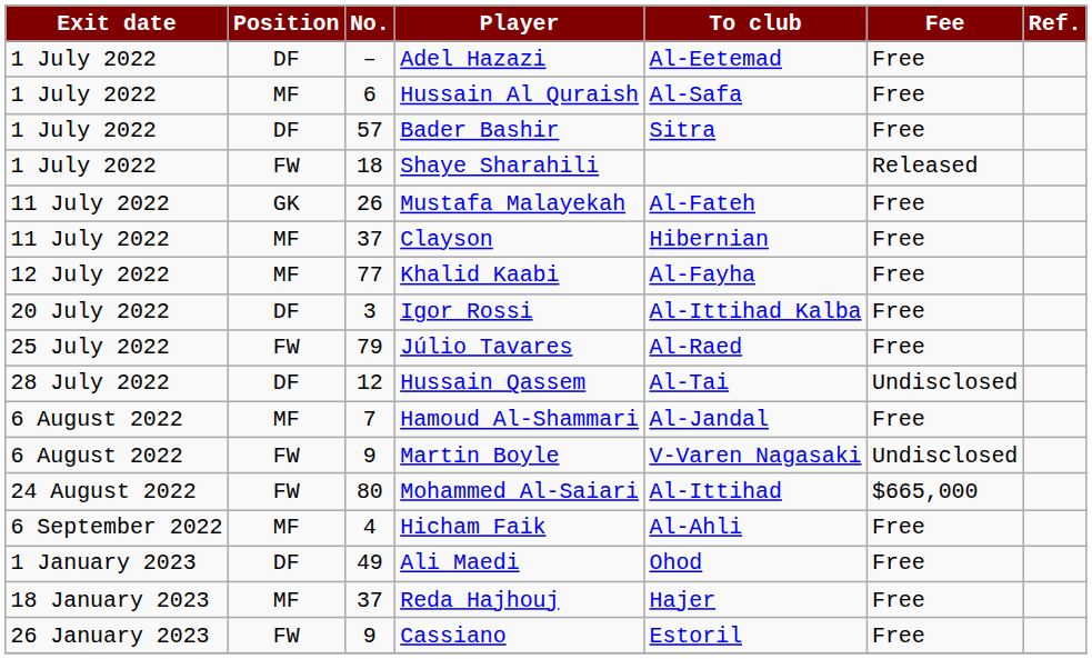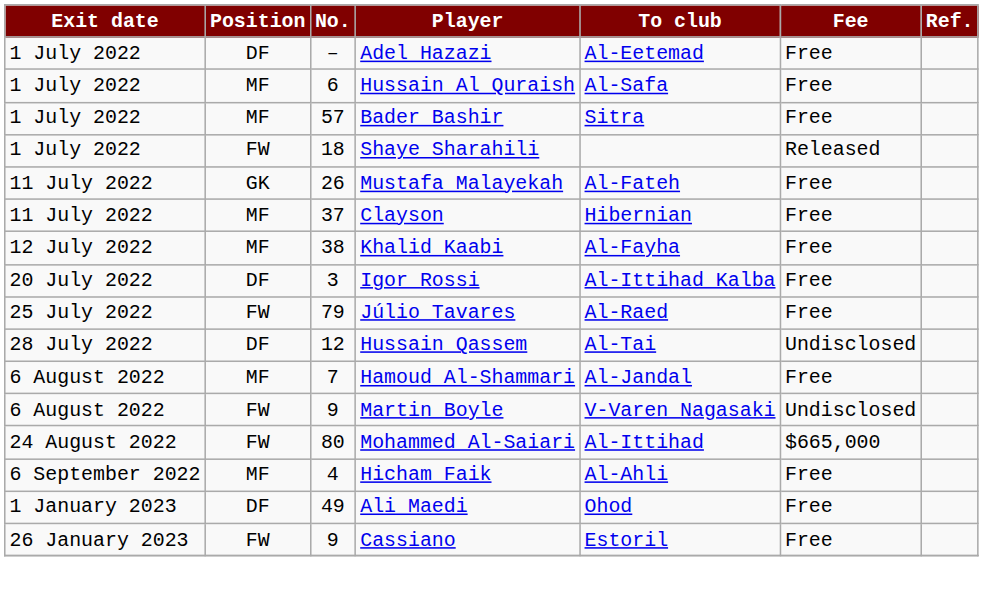 <table class="wikitable sortable">
 <tr>
 <th style="background:maroon; color:white;"><strong>Exit date</strong></th>
 <th style="background:maroon; color:white;"><strong>Position</strong></th>
 <th style="background:maroon; color:white;"><strong>No.</strong></th>
 <th style="background:maroon; color:white;"><strong>Player</strong></th>
 <th style="background:maroon; color:white;"><strong>To club</strong></th>
 <th style="background:maroon; color:white;"><strong>Fee</strong></th>
 <th style="background:maroon; color:white;"><strong>Ref.</strong></th>
 </tr>
 <tr>
 <td>1 July 2022</td>
 <td style="text-align:center;">DF</td>
 <td style="text-align:center;">–</td>
 <td style="text-align:left;"> <a href='#'>Adel Hazazi</a></td>
 <td style="text-align:left;"> <a href='#'>Al-Eetemad</a></td>
 <td>Free</td>
 <td></td>
 </tr>
 <tr>
 <td>1 July 2022</td>
 <td style="text-align:center;">MF</td>
 <td style="text-align:center;">6</td>
 <td style="text-align:left;"> <a href='#'>Hussain Al Quraish</a></td>
 <td style="text-align:left;"> <a href='#'>Al-Safa</a></td>
 <td>Free</td>
 <td></td>
 </tr>
 <tr>
 <td>1 July 2022</td>
-<td style="text-align:center;">DF</td>
+<td style="text-align:center;">MF</td>
 <td style="text-align:center;">57</td>
 <td style="text-align:left;"> <a href='#'>Bader Bashir</a></td>
 <td style="text-align:left;"> <a href='#'>Sitra</a></td>
 <td>Free</td>
 <td></td>
 </tr>
 <tr>
 <td>1 July 2022</td>
 <td style="text-align:center;">FW</td>
 <td style="text-align:center;">18</td>
 <td style="text-align:left;"> <a href='#'>Shaye Sharahili</a></td>
 <td style="text-align:left;"></td>
 <td>Released</td>
 <td></td>
 </tr>
 <tr>
 <td>11 July 2022</td>
 <td style="text-align:center;">GK</td>
 <td style="text-align:center;">26</td>
 <td style="text-align:left;"> <a href='#'>Mustafa Malayekah</a></td>
 <td style="text-align:left;"> <a href='#'>Al-Fateh</a></td>
 <td>Free</td>
 <td></td>
 </tr>
 <tr>
 <td>11 July 2022</td>
 <td style="text-align:center;">MF</td>
 <td style="text-align:center;">37</td>
 <td style="text-align:left;"> <a href='#'>Clayson</a></td>
 <td style="text-align:left;"> <a href='#'>Hibernian</a></td>
 <td>Free</td>
 <td></td>
 </tr>
 <tr>
 <td>12 July 2022</td>
 <td style="text-align:center;">MF</td>
-<td style="text-align:center;">77</td>
+<td style="text-align:center;">38</td>
 <td style="text-align:left;"> <a href='#'>Khalid Kaabi</a></td>
 <td style="text-align:left;"> <a href='#'>Al-Fayha</a></td>
 <td>Free</td>
 <td></td>
 </tr>
 <tr>
 <td>20 July 2022</td>
 <td style="text-align:center;">DF</td>
 <td style="text-align:center;">3</td>
 <td style="text-align:left;"> <a href='#'>Igor Rossi</a></td>
 <td style="text-align:left;"> <a href='#'>Al-Ittihad Kalba</a></td>
 <td>Free</td>
 <td></td>
 </tr>
 <tr>
 <td>25 July 2022</td>
 <td style="text-align:center;">FW</td>
 <td style="text-align:center;">79</td>
 <td style="text-align:left;"> <a href='#'>Júlio Tavares</a></td>
 <td style="text-align:left;"> <a href='#'>Al-Raed</a></td>
 <td>Free</td>
 <td></td>
 </tr>
 <tr>
 <td>28 July 2022</td>
 <td style="text-align:center;">DF</td>
 <td style="text-align:center;">12</td>
 <td style="text-align:left;"> <a href='#'>Hussain Qassem</a></td>
 <td style="text-align:left;"> <a href='#'>Al-Tai</a></td>
 <td>Undisclosed</td>
 <td></td>
 </tr>
 <tr>
 <td>6 August 2022</td>
 <td style="text-align:center;">MF</td>
 <td style="text-align:center;">7</td>
 <td style="text-align:left;"> <a href='#'>Hamoud Al-Shammari</a></td>
 <td style="text-align:left;"> <a href='#'>Al-Jandal</a></td>
 <td>Free</td>
 <td></td>
 </tr>
 <tr>
 <td>6 August 2022</td>
 <td style="text-align:center;">FW</td>
 <td style="text-align:center;">9</td>
 <td style="text-align:left;"> <a href='#'>Martin Boyle</a></td>
 <td style="text-align:left;"> <a href='#'>V-Varen Nagasaki</a></td>
 <td>Undisclosed</td>
 <td></td>
 </tr>
 <tr>
 <td>24 August 2022</td>
 <td style="text-align:center;">FW</td>
 <td style="text-align:center;">80</td>
 <td style="text-align:left;"> <a href='#'>Mohammed Al-Saiari</a></td>
 <td style="text-align:left;"> <a href='#'>Al-Ittihad</a></td>
 <td>$665,000</td>
 <td></td>
 </tr>
 <tr>
 <td>6 September 2022</td>
 <td style="text-align:center;">MF</td>
 <td style="text-align:center;">4</td>
 <td style="text-align:left;"> <a href='#'>Hicham Faik</a></td>
 <td style="text-align:left;"> <a href='#'>Al-Ahli</a></td>
 <td>Free</td>
 <td></td>
 </tr>
 <tr>
 <td>1 January 2023</td>
 <td style="text-align:center;">DF</td>
 <td style="text-align:center;">49</td>
 <td style="text-align:left;"> <a href='#'>Ali Maedi</a></td>
 <td style="text-align:left;"> <a href='#'>Ohod</a></td>
 <td>Free</td>
 <td></td>
 </tr>
 <tr>
-<td>18 January 2023</td>
-<td style="text-align:center;">MF</td>
-<td style="text-align:center;">37</td>
-<td style="text-align:left;"> <a href='#'>Reda Hajhouj</a></td>
-<td style="text-align:left;"> <a href='#'>Hajer</a></td>
-<td>Free</td>
-<td></td>
-</tr>
-<tr>
 <td>26 January 2023</td>
 <td style="text-align:center;">FW</td>
 <td style="text-align:center;">9</td>
 <td style="text-align:left;"> <a href='#'>Cassiano</a></td>
 <td style="text-align:left;"> <a href='#'>Estoril</a></td>
 <td>Free</td>
 <td></td>
 </tr>
 <tr>
 </tr>
 </table>
